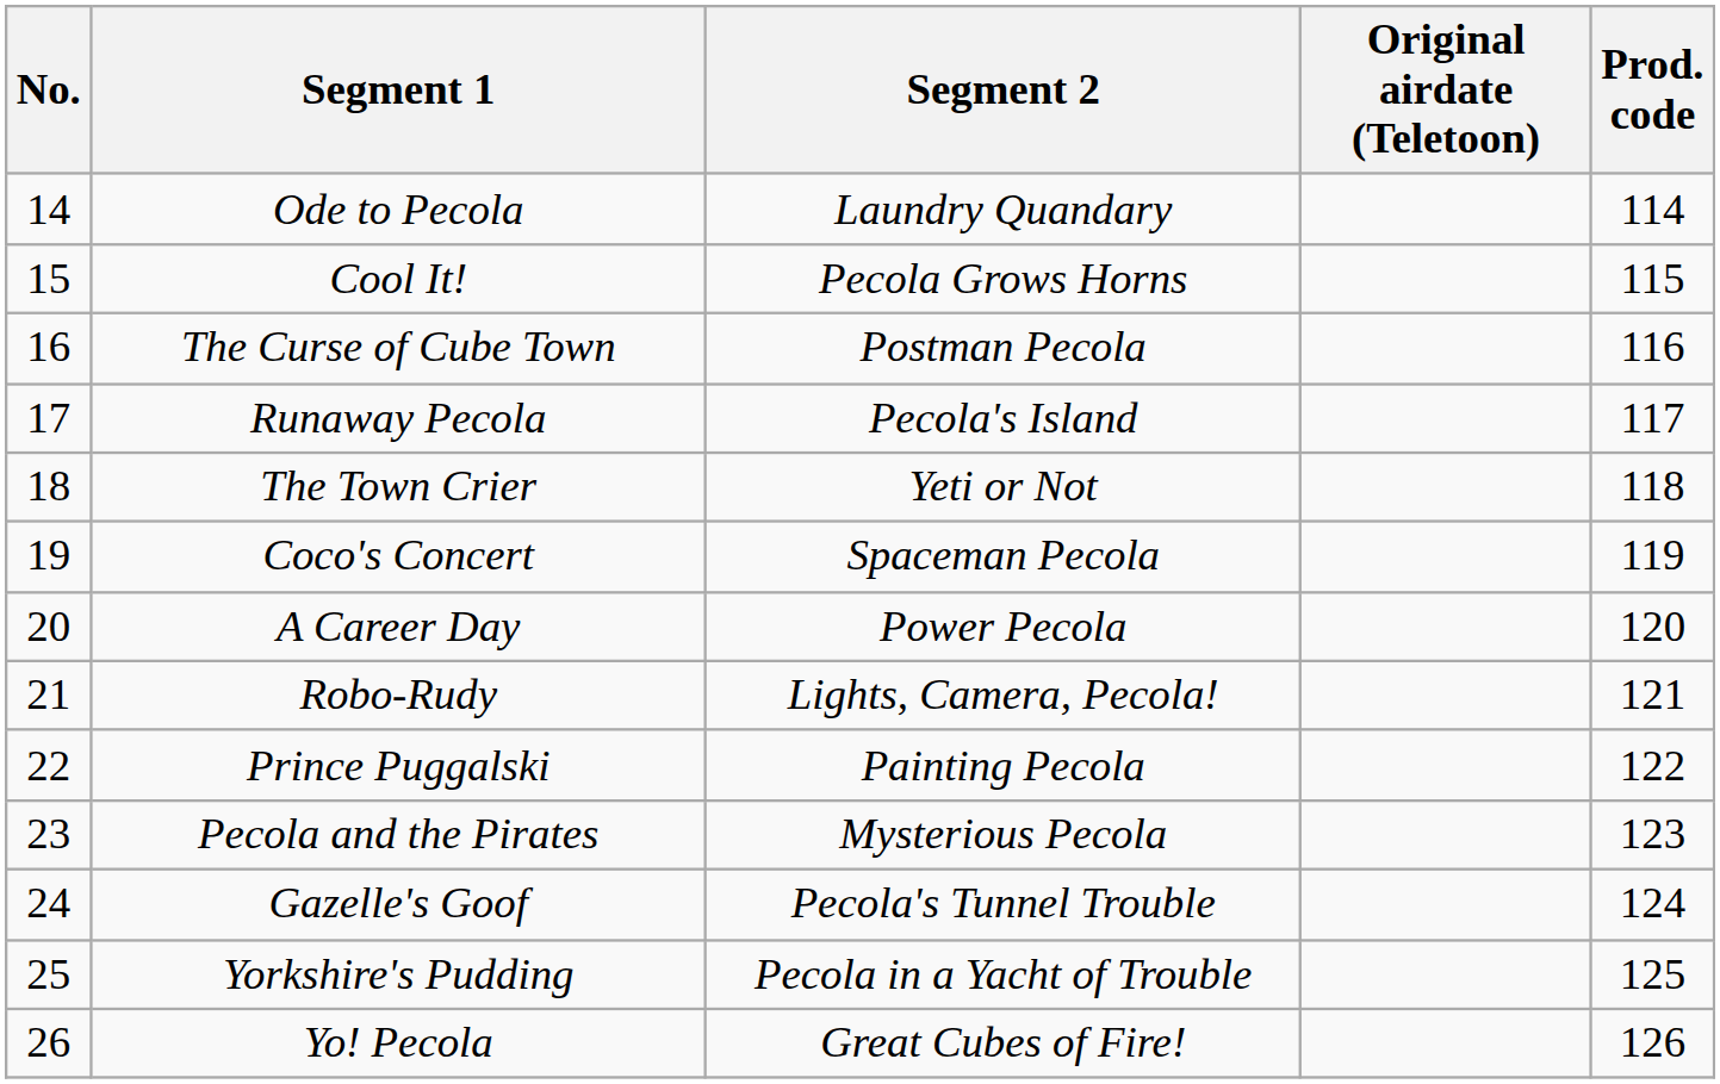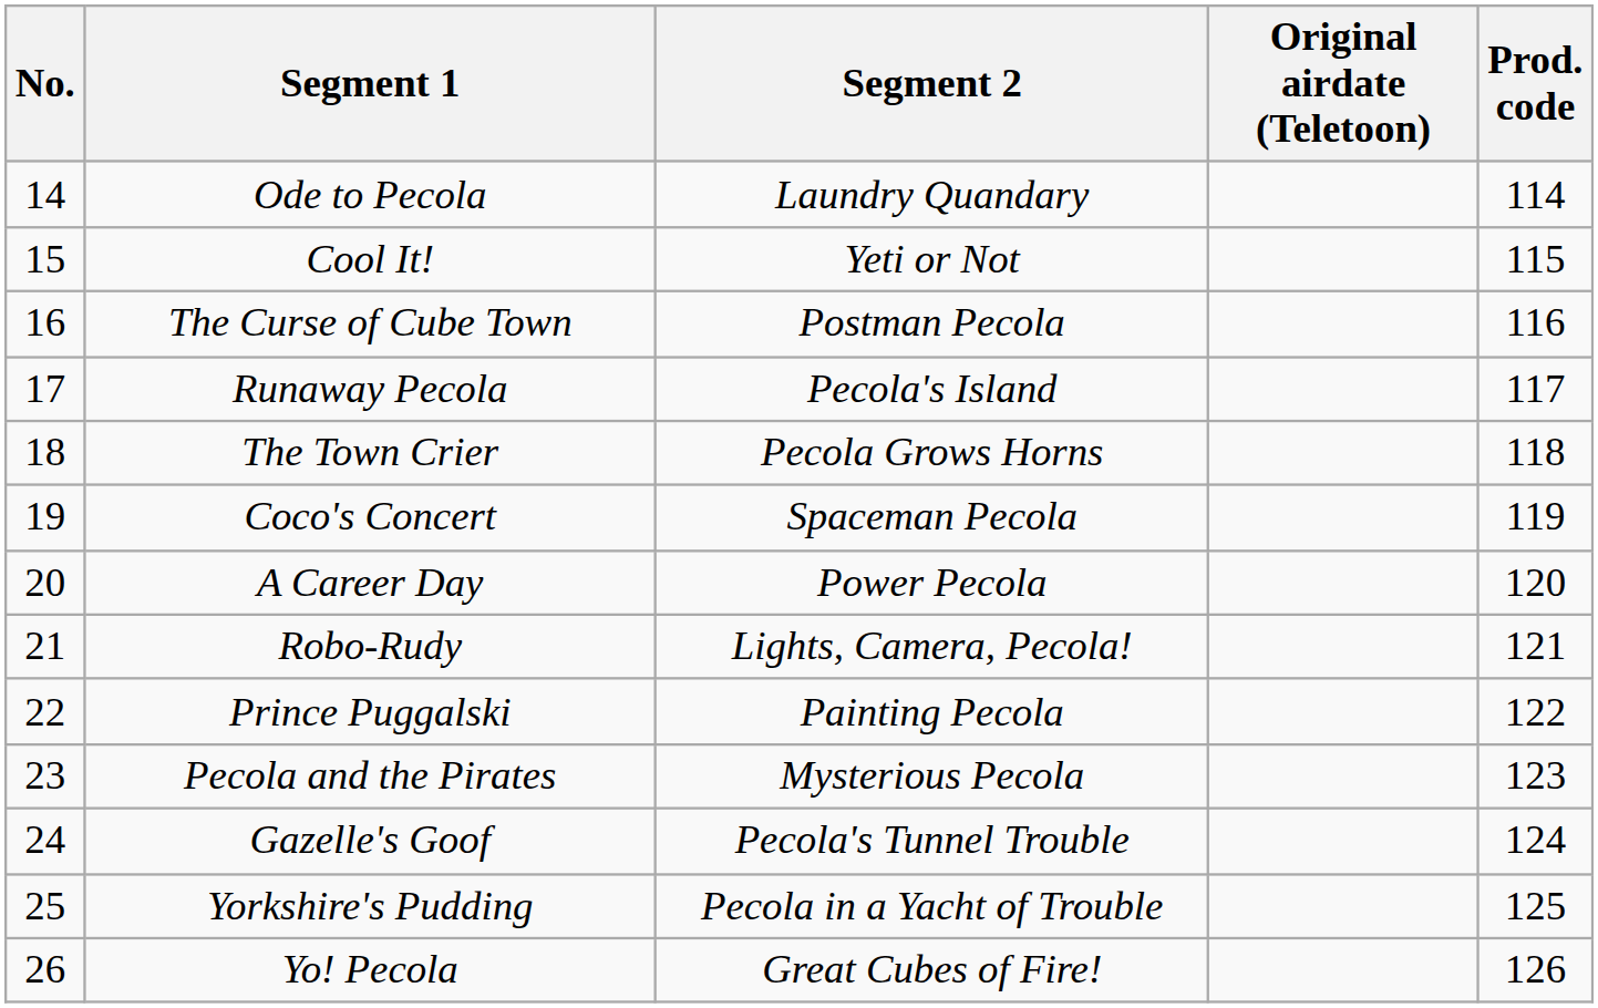 <table class="wikitable" style="width:100%; text-align:center">
 <tr>
 <th width=4%>No.</th>
 <th width=36%>Segment 1</th>
 <th>Segment 2</th>
 <th width=17%>Original airdate (Teletoon)</th>
 <th width=7%>Prod.<br>code</th>
 </tr>
 <tr>
 <td>14</td>
 <td><em>Ode to Pecola</em></td>
 <td><em>Laundry Quandary</em></td>
 <td></td>
 <td>114</td>
 </tr>
 <tr>
 <td>15</td>
 <td><em>Cool It!</em></td>
-<td><em>Pecola Grows Horns</em></td>
+<td><em>Yeti or Not</em></td>
 <td></td>
 <td>115</td>
 </tr>
 <tr>
 <td>16</td>
 <td><em>The Curse of Cube Town</em></td>
 <td><em>Postman Pecola</em></td>
 <td></td>
 <td>116</td>
 </tr>
 <tr>
 <td>17</td>
 <td><em>Runaway Pecola</em></td>
 <td><em>Pecola's Island</em></td>
 <td></td>
 <td>117</td>
 </tr>
 <tr>
 <td>18</td>
 <td><em>The Town Crier</em></td>
-<td><em>Yeti or Not</em></td>
+<td><em>Pecola Grows Horns</em></td>
 <td></td>
 <td>118</td>
 </tr>
 <tr>
 <td>19</td>
 <td><em>Coco's Concert</em></td>
 <td><em>Spaceman Pecola</em></td>
 <td></td>
 <td>119</td>
 </tr>
 <tr>
 <td>20</td>
 <td><em>A Career Day</em></td>
 <td><em>Power Pecola</em></td>
 <td></td>
 <td>120</td>
 </tr>
 <tr>
 <td>21</td>
 <td><em>Robo-Rudy</em></td>
 <td><em>Lights, Camera, Pecola!</em></td>
 <td></td>
 <td>121</td>
 </tr>
 <tr>
 <td>22</td>
 <td><em>Prince Puggalski</em></td>
 <td><em>Painting Pecola</em></td>
 <td></td>
 <td>122</td>
 </tr>
 <tr>
 <td>23</td>
 <td><em>Pecola and the Pirates</em></td>
 <td><em>Mysterious Pecola</em></td>
 <td></td>
 <td>123</td>
 </tr>
 <tr>
 <td>24</td>
 <td><em>Gazelle's Goof</em></td>
 <td><em>Pecola's Tunnel Trouble</em></td>
 <td></td>
 <td>124</td>
 </tr>
 <tr>
 <td>25</td>
 <td><em>Yorkshire's Pudding</em></td>
 <td><em>Pecola in a Yacht of Trouble</em></td>
 <td></td>
 <td>125</td>
 </tr>
 <tr>
 <td>26</td>
 <td><em>Yo! Pecola</em></td>
 <td><em>Great Cubes of Fire!</em></td>
 <td></td>
 <td>126</td>
 </tr>
 </table>
